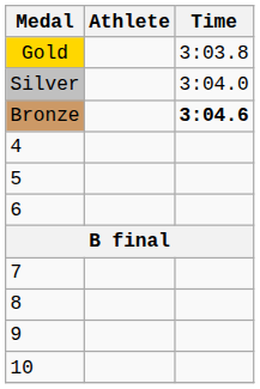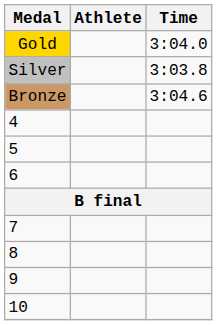 <table class="wikitable">
 <tr>
 <th>Medal</th>
 <th>Athlete</th>
 <th>Time</th>
 </tr>
 <tr>
 <td style="text-align:center;background-color:gold;">Gold</td>
 <td></td>
-<td>3:03.8</td>
+<td>3:04.0</td>
 </tr>
 <tr>
 <td style="text-align:center;background-color:silver;">Silver</td>
 <td></td>
-<td>3:04.0</td>
+<td>3:03.8</td>
 </tr>
 <tr>
 <td style="text-align:center;background-color:#CC9966;">Bronze</td>
 <td></td>
-<td><strong>3:04.6</strong></td>
+<td>3:04.6</td>
 </tr>
 <tr>
 <td>4</td>
 <td></td>
 <td></td>
 </tr>
 <tr>
 <td>5</td>
 <td></td>
 <td></td>
 </tr>
 <tr>
 <td>6</td>
 <td></td>
 <td></td>
 </tr>
 <tr>
 <th colspan=4>B final</th>
 </tr>
 <tr>
 <td>7</td>
 <td></td>
 <td></td>
 </tr>
 <tr>
 <td>8</td>
 <td></td>
 <td></td>
 </tr>
 <tr>
 <td>9</td>
 <td></td>
 <td></td>
 </tr>
 <tr>
 <td>10</td>
 <td></td>
 <td></td>
 </tr>
 <tr>
 </tr>
 </table>
